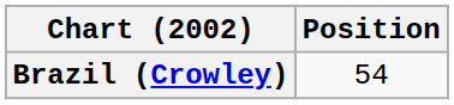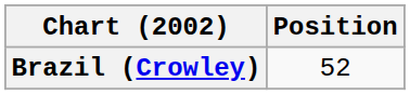 <table class="wikitable plainrowheaders" style="text-align:center">
 <tr>
 <th scope="col">Chart (2002)</th>
 <th scope="col">Position</th>
 </tr>
 <tr>
 <th scope="row">Brazil (<a href='#'>Crowley</a>)</th>
-<td>54</td>
+<td>52</td>
 </tr>
 </table>
